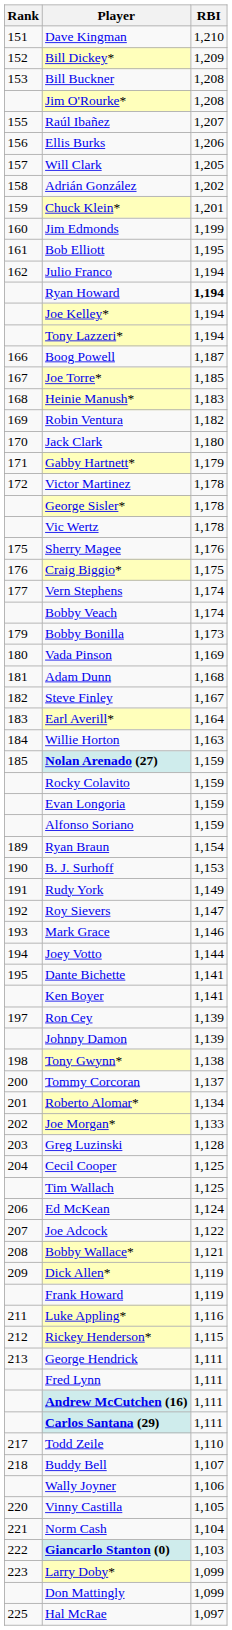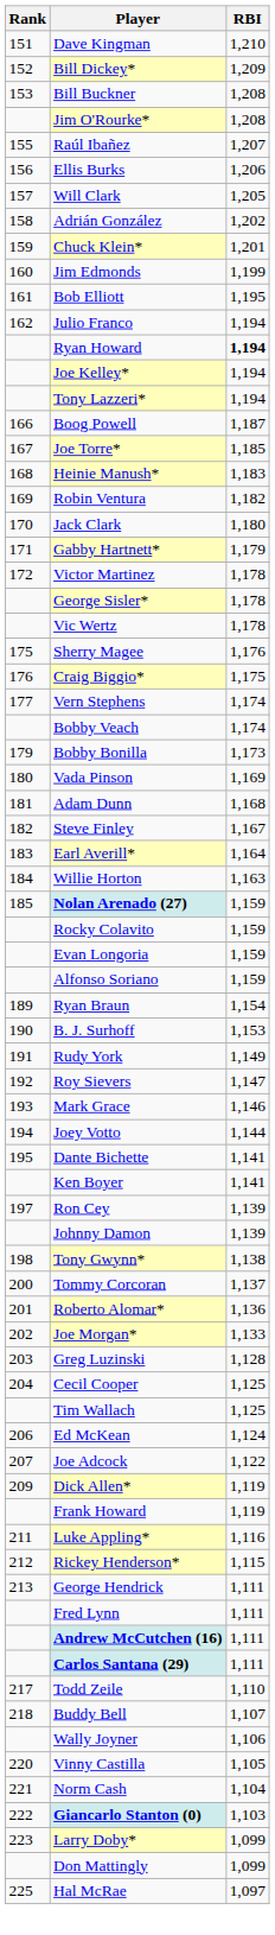 <table class="wikitable" style="float:left;">
 <tr style="white-space: nowrap;">
 <th>Rank</th>
 <th>Player</th>
 <th>RBI</th>
 </tr>
 <tr>
 <td>151</td>
 <td><a href='#'>Dave Kingman</a></td>
 <td>1,210</td>
 </tr>
 <tr>
 <td>152</td>
 <td style="background:#ffffbb;"><a href='#'>Bill Dickey</a>*</td>
 <td>1,209</td>
 </tr>
 <tr>
 <td>153</td>
 <td><a href='#'>Bill Buckner</a></td>
 <td>1,208</td>
 </tr>
 <tr>
 <td></td>
 <td style="background:#ffffbb;"><a href='#'>Jim O'Rourke</a>*</td>
 <td>1,208</td>
 </tr>
 <tr>
 <td>155</td>
 <td><a href='#'>Raúl Ibañez</a></td>
 <td>1,207</td>
 </tr>
 <tr>
 <td>156</td>
 <td><a href='#'>Ellis Burks</a></td>
 <td>1,206</td>
 </tr>
 <tr>
 <td>157</td>
 <td><a href='#'>Will Clark</a></td>
 <td>1,205</td>
 </tr>
 <tr>
 <td>158</td>
 <td><a href='#'>Adrián González</a></td>
 <td>1,202</td>
 </tr>
 <tr>
 <td>159</td>
 <td style="background:#ffffbb;"><a href='#'>Chuck Klein</a>*</td>
 <td>1,201</td>
 </tr>
 <tr>
 <td>160</td>
 <td><a href='#'>Jim Edmonds</a></td>
 <td>1,199</td>
 </tr>
 <tr>
 <td>161</td>
 <td><a href='#'>Bob Elliott</a></td>
 <td>1,195</td>
 </tr>
 <tr>
 <td>162</td>
 <td><a href='#'>Julio Franco</a></td>
 <td>1,194</td>
 </tr>
 <tr>
 <td></td>
 <td><a href='#'>Ryan Howard</a></td>
 <td><strong>1,194</strong></td>
 </tr>
 <tr>
 <td></td>
 <td style="background:#ffffbb;"><a href='#'>Joe Kelley</a>*</td>
 <td>1,194</td>
 </tr>
 <tr>
 <td></td>
 <td style="background:#ffffbb;"><a href='#'>Tony Lazzeri</a>*</td>
 <td>1,194</td>
 </tr>
 <tr>
 <td>166</td>
 <td><a href='#'>Boog Powell</a></td>
 <td>1,187</td>
 </tr>
 <tr>
 <td>167</td>
 <td style="background:#ffffbb;"><a href='#'>Joe Torre</a>*</td>
 <td>1,185</td>
 </tr>
 <tr>
 <td>168</td>
 <td style="background:#ffffbb;"><a href='#'>Heinie Manush</a>*</td>
 <td>1,183</td>
 </tr>
 <tr>
 <td>169</td>
 <td><a href='#'>Robin Ventura</a></td>
 <td>1,182</td>
 </tr>
 <tr>
 <td>170</td>
 <td><a href='#'>Jack Clark</a></td>
 <td>1,180</td>
 </tr>
 <tr>
 <td>171</td>
 <td style="background:#ffffbb;"><a href='#'>Gabby Hartnett</a>*</td>
 <td>1,179</td>
 </tr>
 <tr>
 <td>172</td>
 <td><a href='#'>Victor Martinez</a></td>
 <td>1,178</td>
 </tr>
 <tr>
 <td></td>
 <td style="background:#ffffbb;"><a href='#'>George Sisler</a>*</td>
 <td>1,178</td>
 </tr>
 <tr>
 <td></td>
 <td><a href='#'>Vic Wertz</a></td>
 <td>1,178</td>
 </tr>
 <tr>
 <td>175</td>
 <td><a href='#'>Sherry Magee</a></td>
 <td>1,176</td>
 </tr>
 <tr>
 <td>176</td>
 <td style="background:#ffffbb;"><a href='#'>Craig Biggio</a>*</td>
 <td>1,175</td>
 </tr>
 <tr>
 <td>177</td>
 <td><a href='#'>Vern Stephens</a></td>
 <td>1,174</td>
 </tr>
 <tr>
 <td></td>
 <td><a href='#'>Bobby Veach</a></td>
 <td>1,174</td>
 </tr>
 <tr>
 <td>179</td>
 <td><a href='#'>Bobby Bonilla</a></td>
 <td>1,173</td>
 </tr>
 <tr>
 <td>180</td>
 <td><a href='#'>Vada Pinson</a></td>
 <td>1,169</td>
 </tr>
 <tr>
 <td>181</td>
 <td><a href='#'>Adam Dunn</a></td>
 <td>1,168</td>
 </tr>
 <tr>
 <td>182</td>
 <td><a href='#'>Steve Finley</a></td>
 <td>1,167</td>
 </tr>
 <tr>
 <td>183</td>
 <td style="background:#ffffbb;"><a href='#'>Earl Averill</a>*</td>
 <td>1,164</td>
 </tr>
 <tr>
 <td>184</td>
 <td><a href='#'>Willie Horton</a></td>
 <td>1,163</td>
 </tr>
 <tr>
 <td>185</td>
 <td style="background:#cfecec;"><strong><a href='#'>Nolan Arenado</a> (27)</strong></td>
 <td>1,159</td>
 </tr>
 <tr>
 <td></td>
 <td><a href='#'>Rocky Colavito</a></td>
 <td>1,159</td>
 </tr>
 <tr>
 <td></td>
 <td><a href='#'>Evan Longoria</a></td>
 <td>1,159</td>
 </tr>
 <tr>
 <td></td>
 <td><a href='#'>Alfonso Soriano</a></td>
 <td>1,159</td>
 </tr>
 <tr>
 <td>189</td>
 <td><a href='#'>Ryan Braun</a></td>
 <td>1,154</td>
 </tr>
 <tr>
 <td>190</td>
 <td><a href='#'>B. J. Surhoff</a></td>
 <td>1,153</td>
 </tr>
 <tr>
 <td>191</td>
 <td><a href='#'>Rudy York</a></td>
 <td>1,149</td>
 </tr>
 <tr>
 <td>192</td>
 <td><a href='#'>Roy Sievers</a></td>
 <td>1,147</td>
 </tr>
 <tr>
 <td>193</td>
 <td><a href='#'>Mark Grace</a></td>
 <td>1,146</td>
 </tr>
 <tr>
 <td>194</td>
 <td><a href='#'>Joey Votto</a></td>
 <td>1,144</td>
 </tr>
 <tr>
 <td>195</td>
 <td><a href='#'>Dante Bichette</a></td>
 <td>1,141</td>
 </tr>
 <tr>
 <td></td>
 <td><a href='#'>Ken Boyer</a></td>
 <td>1,141</td>
 </tr>
 <tr>
 <td>197</td>
 <td><a href='#'>Ron Cey</a></td>
 <td>1,139</td>
 </tr>
 <tr>
 <td></td>
 <td><a href='#'>Johnny Damon</a></td>
 <td>1,139</td>
 </tr>
 <tr>
 <td>198</td>
 <td style="background:#ffffbb;"><a href='#'>Tony Gwynn</a>*</td>
 <td>1,138</td>
 </tr>
 <tr>
 <td>200</td>
 <td><a href='#'>Tommy Corcoran</a></td>
 <td>1,137</td>
 </tr>
 <tr>
 <td>201</td>
 <td style="background:#ffffbb;"><a href='#'>Roberto Alomar</a>*</td>
-<td>1,134</td>
+<td>1,136</td>
 </tr>
 <tr>
 <td>202</td>
 <td style="background:#ffffbb;"><a href='#'>Joe Morgan</a>*</td>
 <td>1,133</td>
 </tr>
 <tr>
 <td>203</td>
 <td><a href='#'>Greg Luzinski</a></td>
 <td>1,128</td>
 </tr>
 <tr>
 <td>204</td>
 <td><a href='#'>Cecil Cooper</a></td>
 <td>1,125</td>
 </tr>
 <tr>
 <td></td>
 <td><a href='#'>Tim Wallach</a></td>
 <td>1,125</td>
 </tr>
 <tr>
 <td>206</td>
 <td><a href='#'>Ed McKean</a></td>
 <td>1,124</td>
 </tr>
 <tr>
 <td>207</td>
 <td><a href='#'>Joe Adcock</a></td>
 <td>1,122</td>
-</tr>
-<tr>
-<td>208</td>
-<td style="background:#ffffbb;"><a href='#'>Bobby Wallace</a>*</td>
-<td>1,121</td>
 </tr>
 <tr>
 <td>209</td>
 <td style="background:#ffffbb;"><a href='#'>Dick Allen</a>*</td>
 <td>1,119</td>
 </tr>
 <tr>
 <td></td>
 <td><a href='#'>Frank Howard</a></td>
 <td>1,119</td>
 </tr>
 <tr>
 <td>211</td>
 <td style="background:#ffffbb;"><a href='#'>Luke Appling</a>*</td>
 <td>1,116</td>
 </tr>
 <tr>
 <td>212</td>
 <td style="background:#ffffbb;"><a href='#'>Rickey Henderson</a>*</td>
 <td>1,115</td>
 </tr>
 <tr>
 <td>213</td>
 <td><a href='#'>George Hendrick</a></td>
 <td>1,111</td>
 </tr>
 <tr>
 <td></td>
 <td><a href='#'>Fred Lynn</a></td>
 <td>1,111</td>
 </tr>
 <tr>
 <td></td>
 <td style="background:#cfecec;"><strong><a href='#'>Andrew McCutchen</a> (16)</strong></td>
 <td>1,111</td>
 </tr>
 <tr>
 <td></td>
 <td style="background:#cfecec;"><strong><a href='#'>Carlos Santana</a> (29)</strong></td>
 <td>1,111</td>
 </tr>
 <tr>
 <td>217</td>
 <td><a href='#'>Todd Zeile</a></td>
 <td>1,110</td>
 </tr>
 <tr>
 <td>218</td>
 <td><a href='#'>Buddy Bell</a></td>
 <td>1,107</td>
 </tr>
 <tr>
 <td></td>
 <td><a href='#'>Wally Joyner</a></td>
 <td>1,106</td>
 </tr>
 <tr>
 <td>220</td>
 <td><a href='#'>Vinny Castilla</a></td>
 <td>1,105</td>
 </tr>
 <tr>
 <td>221</td>
 <td><a href='#'>Norm Cash</a></td>
 <td>1,104</td>
 </tr>
 <tr>
 <td>222</td>
 <td style="background:#cfecec;"><strong><a href='#'>Giancarlo Stanton</a> (0)</strong></td>
 <td>1,103</td>
 </tr>
 <tr>
 <td>223</td>
 <td style="background:#ffffbb;"><a href='#'>Larry Doby</a>*</td>
 <td>1,099</td>
 </tr>
 <tr>
 <td></td>
 <td><a href='#'>Don Mattingly</a></td>
 <td>1,099</td>
 </tr>
 <tr>
 <td>225</td>
 <td><a href='#'>Hal McRae</a></td>
 <td>1,097</td>
 </tr>
 </table>
